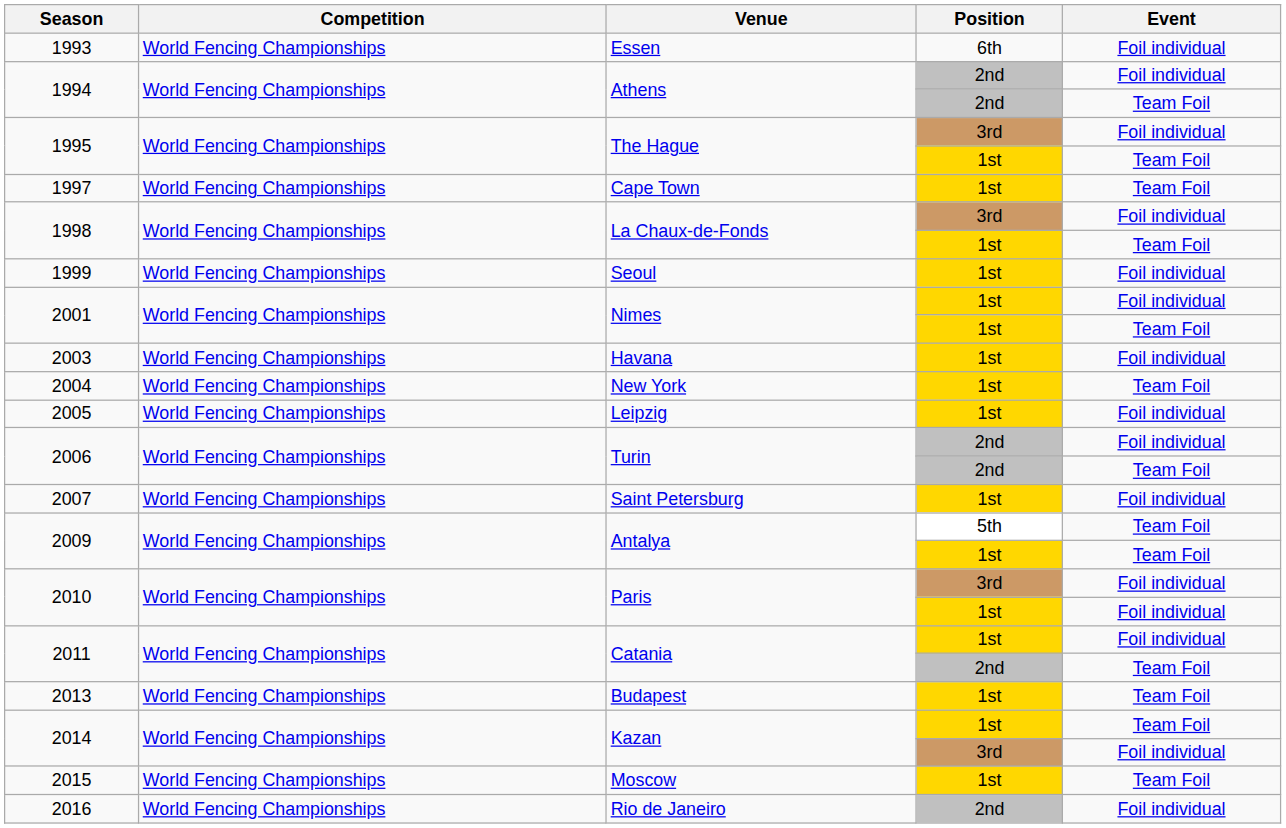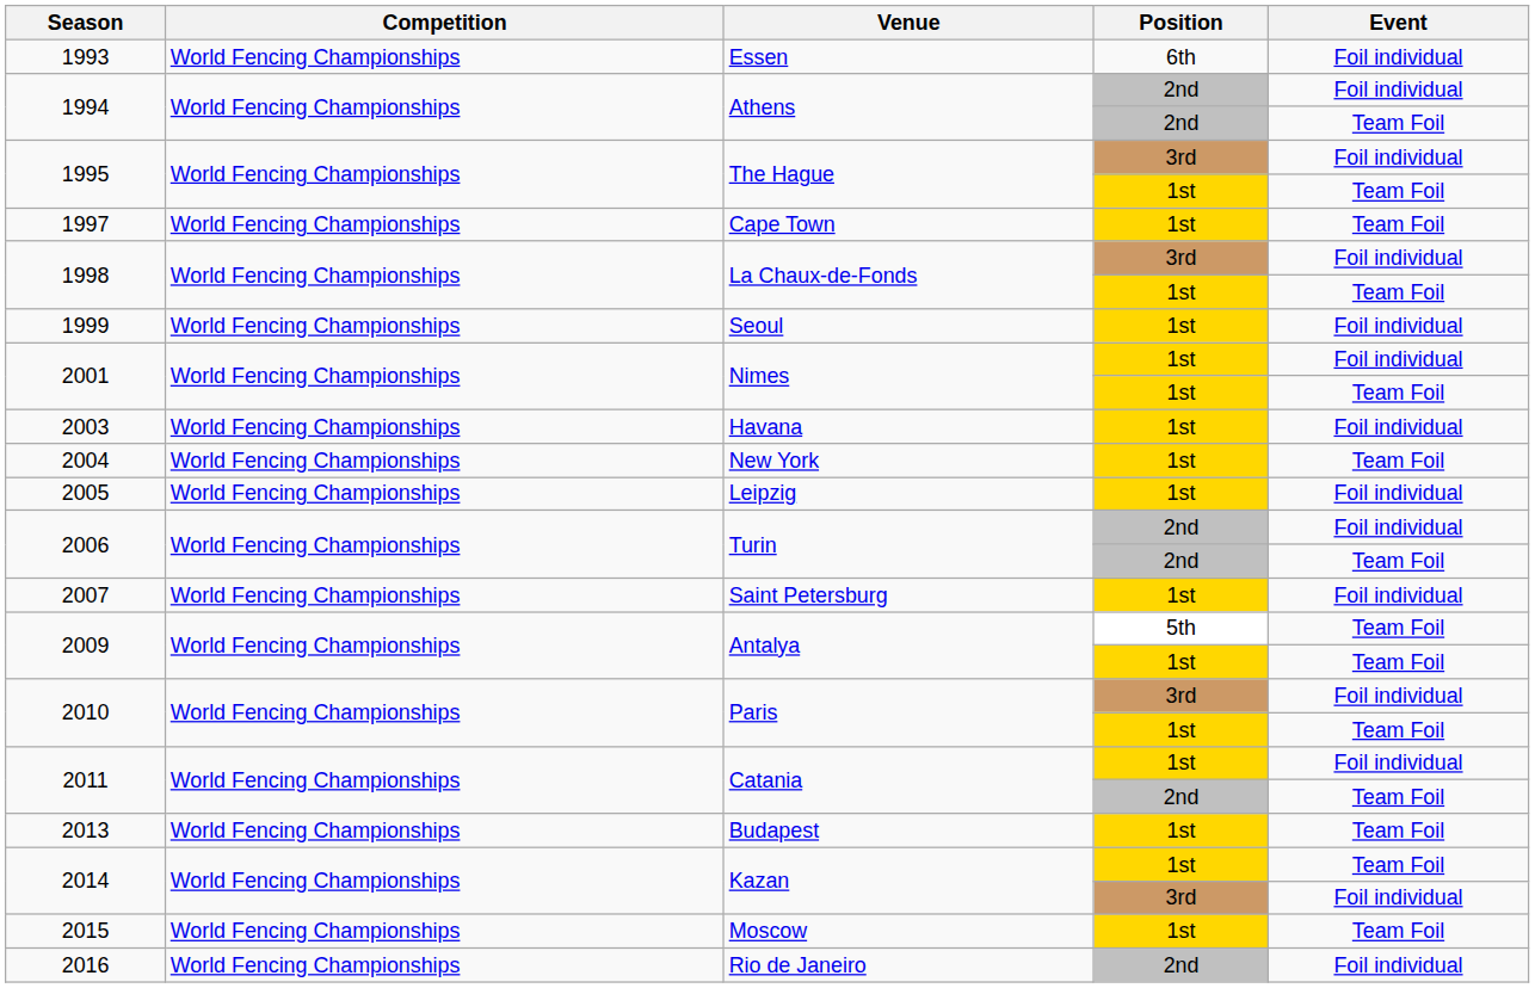 <table class="wikitable" width=65% style="font-size:90%; text-align:center;">
 <tr>
 <th>Season</th>
 <th>Competition</th>
 <th>Venue</th>
 <th>Position</th>
 <th>Event</th>
 </tr>
 <tr>
 <td rowspan=1>1993</td>
 <td rowspan=1 align=left><a href='#'>World Fencing Championships</a></td>
 <td rowspan=1 align=left> <a href='#'>Essen</a></td>
 <td>6th</td>
 <td><a href='#'>Foil individual</a></td>
 </tr>
 <tr>
 <td rowspan=2>1994</td>
 <td rowspan=2 align=left><a href='#'>World Fencing Championships</a></td>
 <td rowspan=2 align=left> <a href='#'>Athens</a></td>
 <td bgcolor=silver>2nd</td>
 <td><a href='#'>Foil individual</a></td>
 </tr>
 <tr>
 <td bgcolor=silver>2nd</td>
 <td><a href='#'>Team Foil</a></td>
 </tr>
 <tr>
 <td rowspan=2>1995</td>
 <td rowspan=2 align=left><a href='#'>World Fencing Championships</a></td>
 <td rowspan=2 align=left> <a href='#'>The Hague</a></td>
 <td bgcolor=cc9966>3rd</td>
 <td><a href='#'>Foil individual</a></td>
 </tr>
 <tr>
 <td bgcolor=gold>1st</td>
 <td><a href='#'>Team Foil</a></td>
 </tr>
 <tr>
 <td rowspan=1>1997</td>
 <td rowspan=1 align=left><a href='#'>World Fencing Championships</a></td>
 <td rowspan=1 align=left> <a href='#'>Cape Town</a></td>
 <td bgcolor=gold>1st</td>
 <td><a href='#'>Team Foil</a></td>
 </tr>
 <tr>
 <td rowspan=2>1998</td>
 <td rowspan=2 align=left><a href='#'>World Fencing Championships</a></td>
 <td rowspan=2 align=left> <a href='#'>La Chaux-de-Fonds</a></td>
 <td bgcolor=cc9966>3rd</td>
 <td><a href='#'>Foil individual</a></td>
 </tr>
 <tr>
 <td bgcolor=gold>1st</td>
 <td><a href='#'>Team Foil</a></td>
 </tr>
 <tr>
 <td rowspan=1>1999</td>
 <td rowspan=1 align=left><a href='#'>World Fencing Championships</a></td>
 <td rowspan=1 align=left> <a href='#'>Seoul</a></td>
 <td bgcolor=gold>1st</td>
 <td><a href='#'>Foil individual</a></td>
 </tr>
 <tr>
 <td rowspan=2>2001</td>
 <td rowspan=2 align=left><a href='#'>World Fencing Championships</a></td>
 <td rowspan=2 align=left> <a href='#'>Nimes</a></td>
 <td bgcolor=gold>1st</td>
 <td><a href='#'>Foil individual</a></td>
 </tr>
 <tr>
 <td bgcolor=gold>1st</td>
 <td><a href='#'>Team Foil</a></td>
 </tr>
 <tr>
 <td rowspan=1>2003</td>
 <td rowspan=1 align=left><a href='#'>World Fencing Championships</a></td>
 <td rowspan=1 align=left> <a href='#'>Havana</a></td>
 <td bgcolor=gold>1st</td>
 <td><a href='#'>Foil individual</a></td>
 </tr>
 <tr>
 <td rowspan=1>2004</td>
 <td rowspan=1 align=left><a href='#'>World Fencing Championships</a></td>
 <td rowspan=1 align=left> <a href='#'>New York</a></td>
 <td bgcolor=gold>1st</td>
 <td><a href='#'>Team Foil</a></td>
 </tr>
 <tr>
 <td rowspan=1>2005</td>
 <td rowspan=1 align=left><a href='#'>World Fencing Championships</a></td>
 <td rowspan=1 align=left> <a href='#'>Leipzig</a></td>
 <td bgcolor=gold>1st</td>
 <td><a href='#'>Foil individual</a></td>
 </tr>
 <tr>
 <td rowspan=2>2006</td>
 <td rowspan=2 align=left><a href='#'>World Fencing Championships</a></td>
 <td rowspan=2 align=left> <a href='#'>Turin</a></td>
 <td bgcolor=silver>2nd</td>
 <td><a href='#'>Foil individual</a></td>
 </tr>
 <tr>
 <td bgcolor=silver>2nd</td>
 <td><a href='#'>Team Foil</a></td>
 </tr>
 <tr>
 <td rowspan=1>2007</td>
 <td rowspan=1 align=left><a href='#'>World Fencing Championships</a></td>
 <td rowspan=1 align=left> <a href='#'>Saint Petersburg</a></td>
 <td bgcolor=gold>1st</td>
 <td><a href='#'>Foil individual</a></td>
 </tr>
 <tr>
 <td rowspan=2>2009</td>
 <td rowspan=2 align=left><a href='#'>World Fencing Championships</a></td>
 <td rowspan=2 align=left> <a href='#'>Antalya</a></td>
 <td bgcolor=white>5th</td>
 <td><a href='#'>Team Foil</a></td>
 </tr>
 <tr>
 <td bgcolor=gold>1st</td>
 <td><a href='#'>Team Foil</a></td>
 </tr>
 <tr>
 <td rowspan=2>2010</td>
 <td rowspan=2 align=left><a href='#'>World Fencing Championships</a></td>
 <td rowspan=2 align=left> <a href='#'>Paris</a></td>
 <td bgcolor=cc9966>3rd</td>
 <td><a href='#'>Foil individual</a></td>
 </tr>
 <tr>
 <td bgcolor=gold>1st</td>
-<td><a href='#'>Foil individual</a></td>
+<td><a href='#'>Team Foil</a></td>
 </tr>
 <tr>
 <td rowspan=2>2011</td>
 <td rowspan=2 align=left><a href='#'>World Fencing Championships</a></td>
 <td rowspan=2 align=left> <a href='#'>Catania</a></td>
 <td bgcolor=gold>1st</td>
 <td><a href='#'>Foil individual</a></td>
 </tr>
 <tr>
 <td bgcolor=silver>2nd</td>
 <td><a href='#'>Team Foil</a></td>
 </tr>
 <tr>
 <td rowspan=1>2013</td>
 <td rowspan=1 align=left><a href='#'>World Fencing Championships</a></td>
 <td rowspan=1 align=left> <a href='#'>Budapest</a></td>
 <td bgcolor=gold>1st</td>
 <td><a href='#'>Team Foil</a></td>
 </tr>
 <tr>
 <td rowspan=2>2014</td>
 <td rowspan=2 align=left><a href='#'>World Fencing Championships</a></td>
 <td rowspan=2 align=left> <a href='#'>Kazan</a></td>
 <td bgcolor=gold>1st</td>
 <td><a href='#'>Team Foil</a></td>
 </tr>
 <tr>
 <td bgcolor=cc9966>3rd</td>
 <td><a href='#'>Foil individual</a></td>
 </tr>
 <tr>
 <td rowspan=1>2015</td>
 <td rowspan=1 align=left><a href='#'>World Fencing Championships</a></td>
 <td rowspan=1 align=left> <a href='#'>Moscow</a></td>
 <td bgcolor=gold>1st</td>
 <td><a href='#'>Team Foil</a></td>
 </tr>
 <tr>
 <td rowspan=1>2016</td>
 <td rowspan=1 align=left><a href='#'>World Fencing Championships</a></td>
 <td rowspan=1 align=left> <a href='#'>Rio de Janeiro</a></td>
 <td bgcolor=silver>2nd</td>
 <td><a href='#'>Foil individual</a></td>
 </tr>
 </table>
